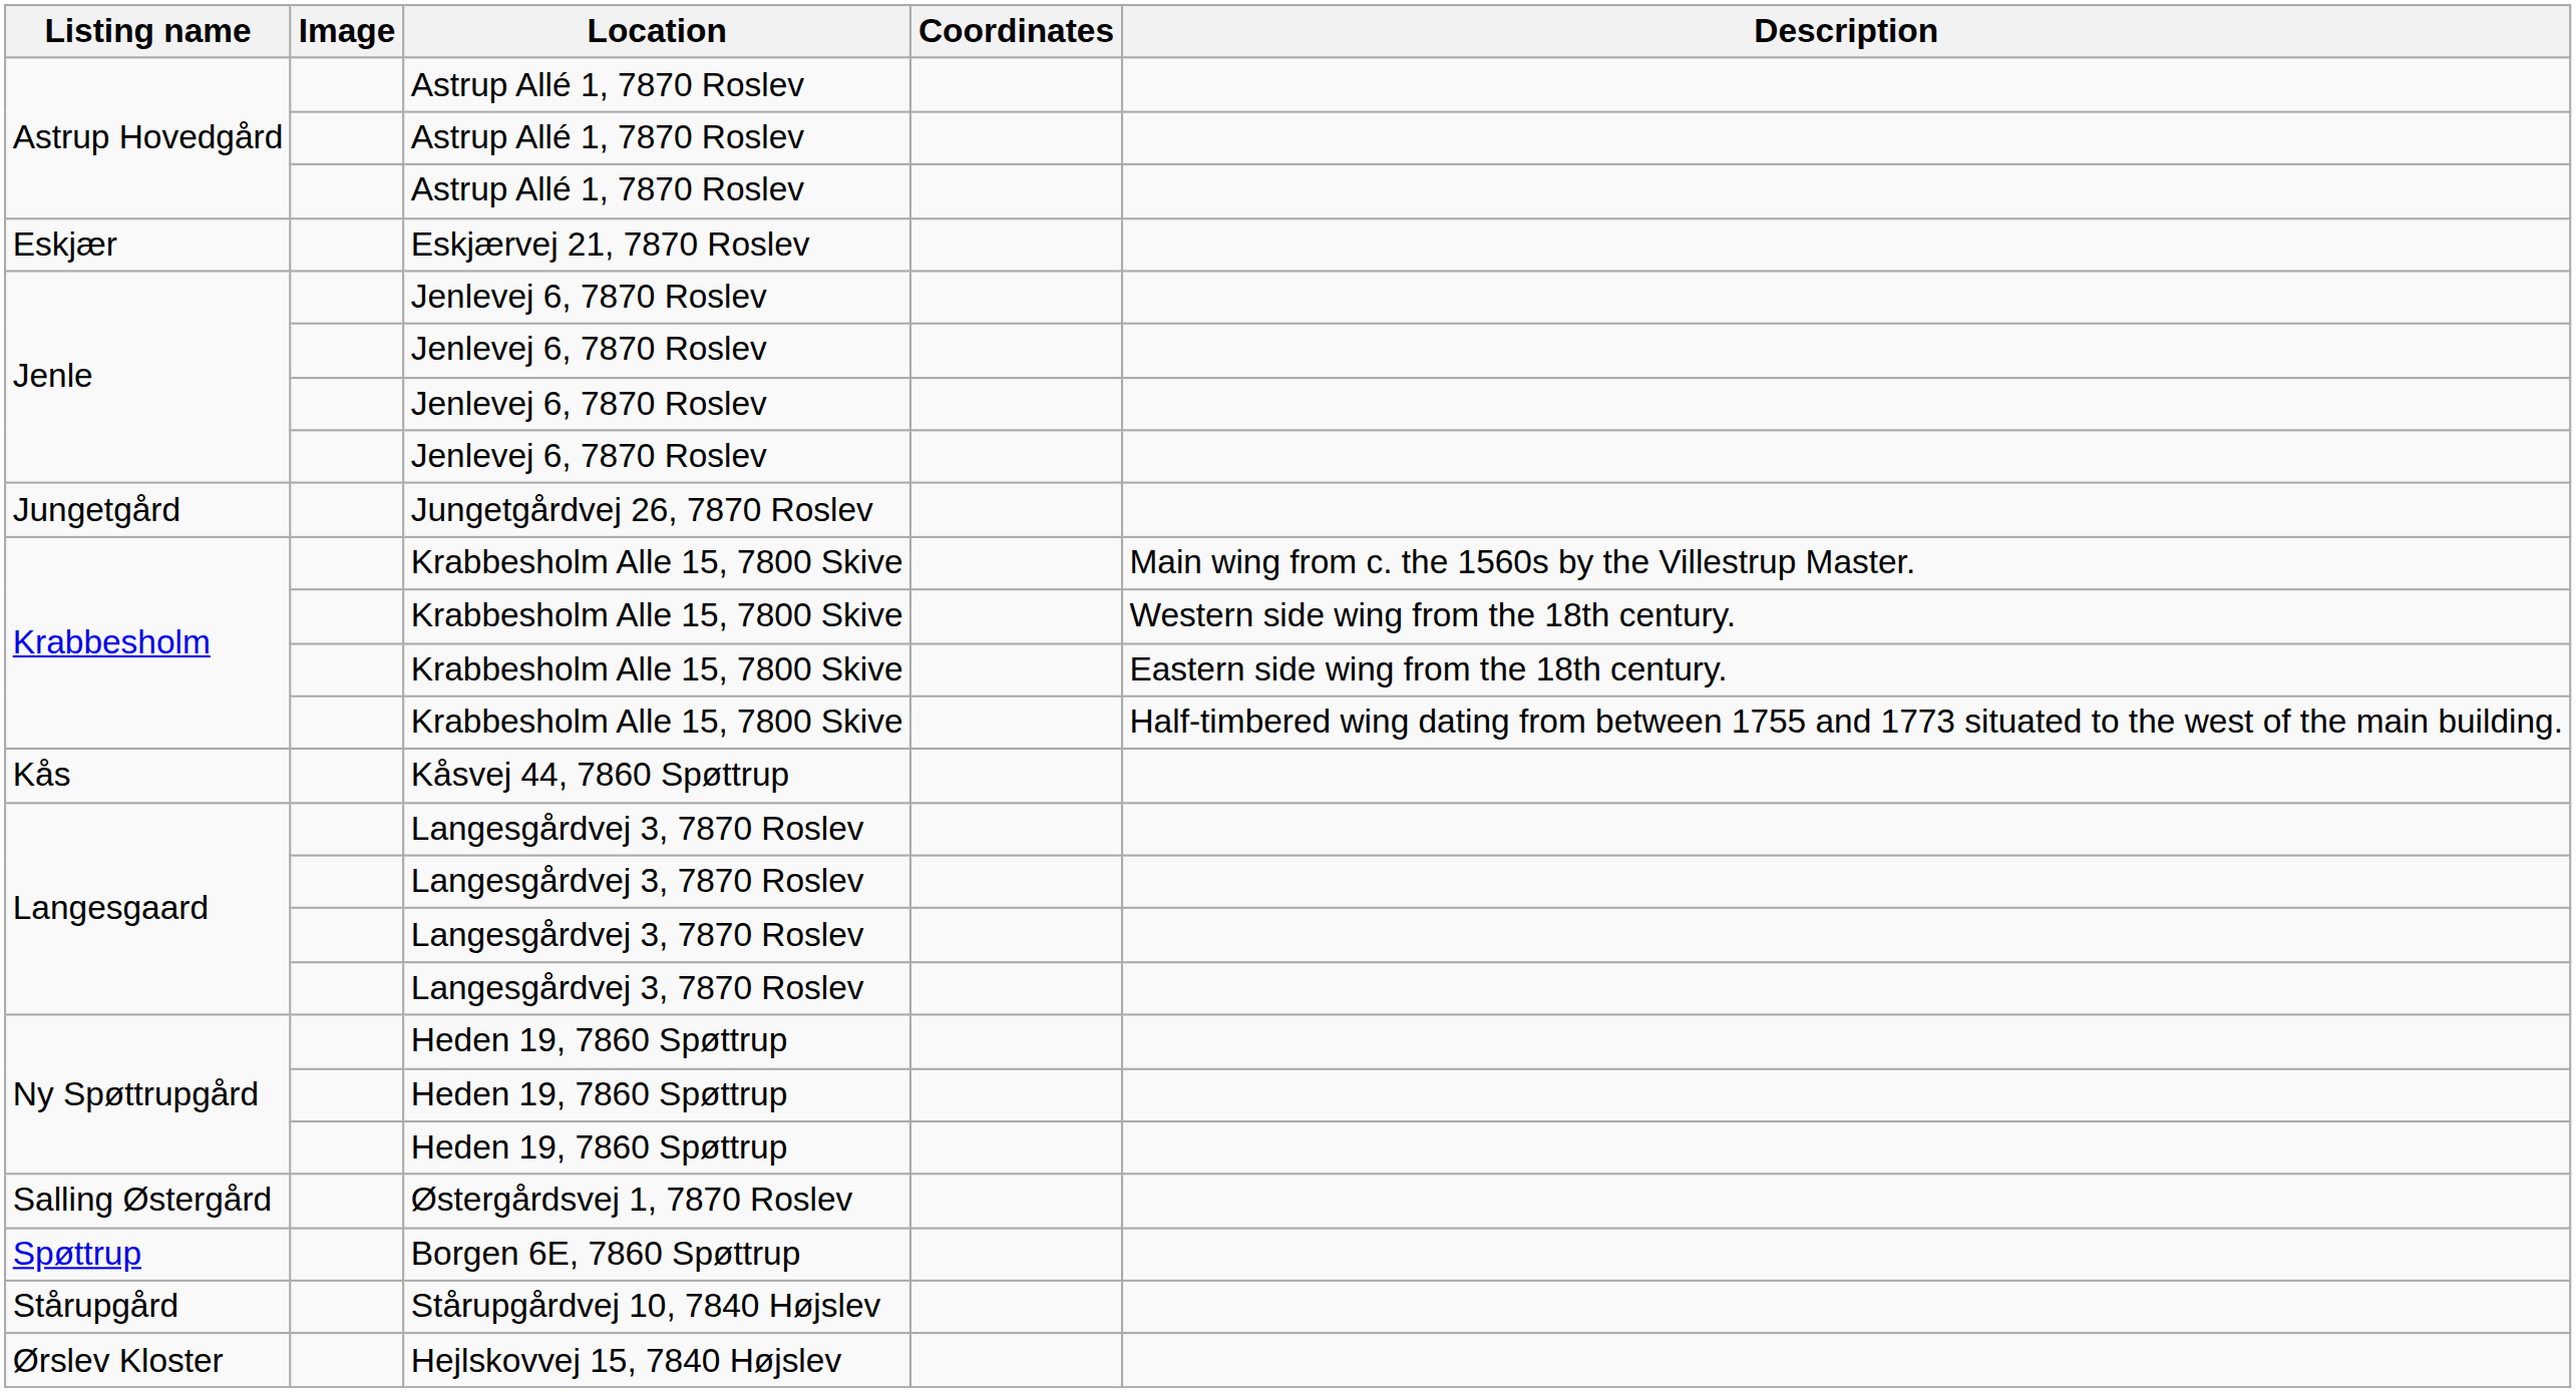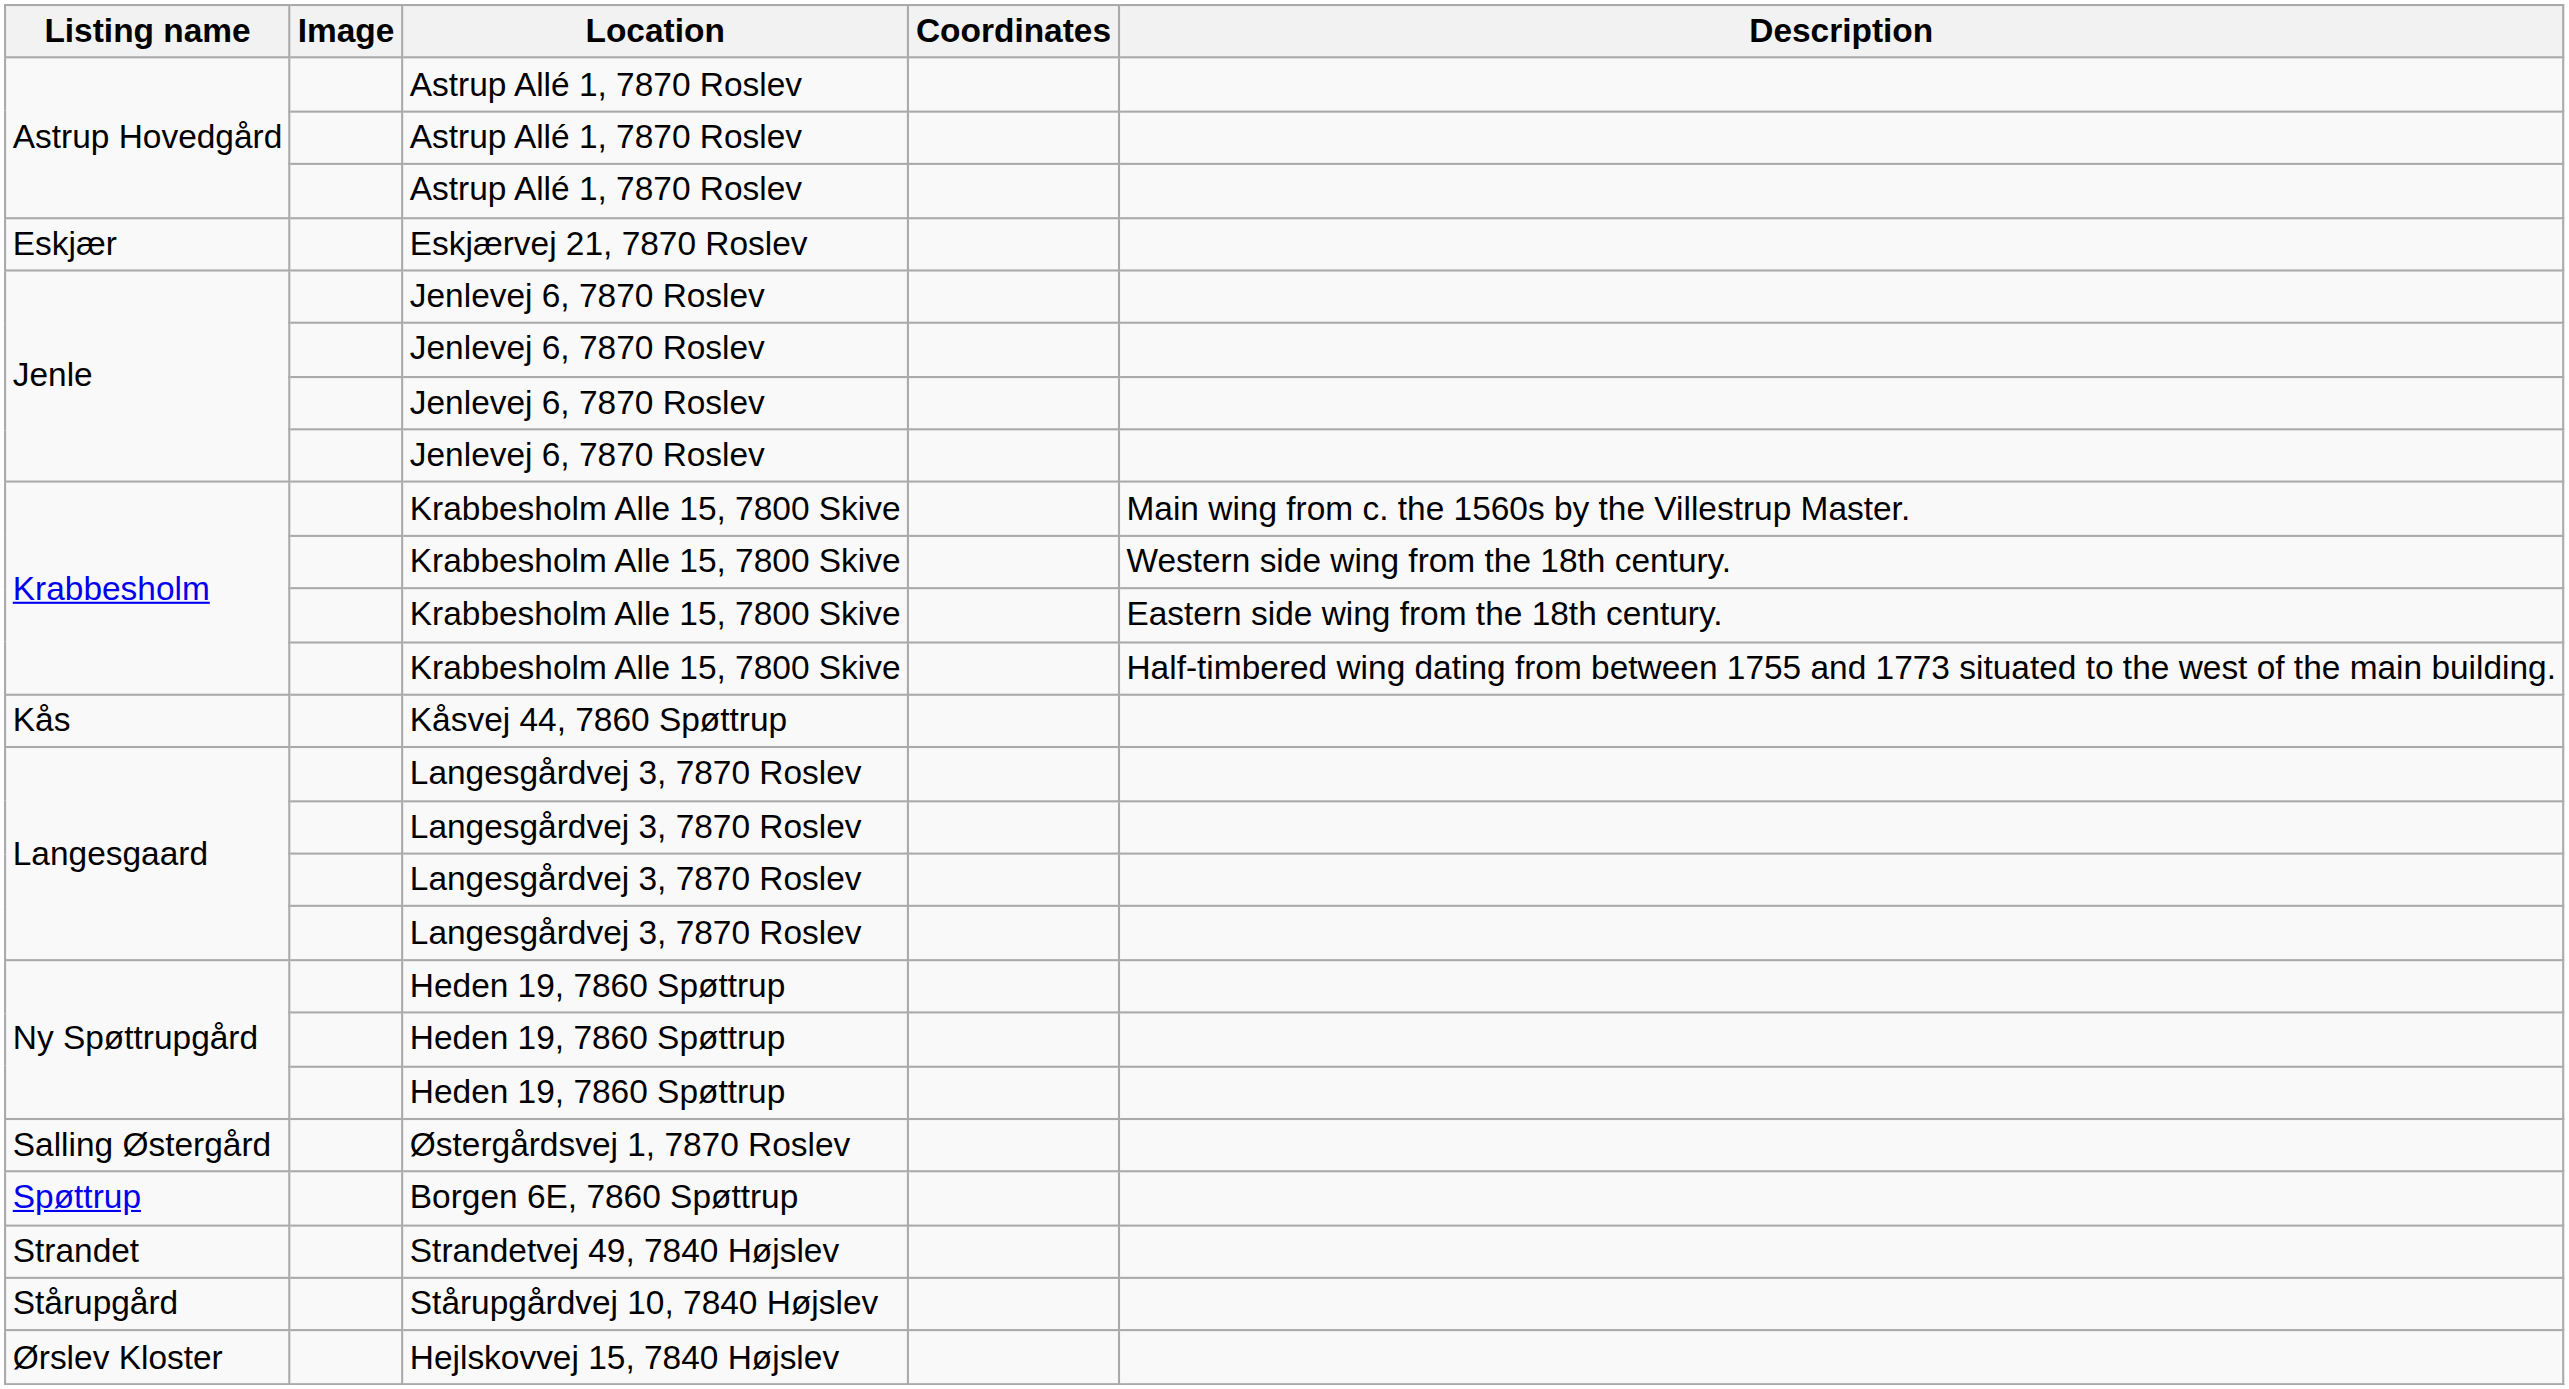 <table class="wikitable sortable">
 <tr>
 <th>Listing name</th>
 <th>Image</th>
 <th>Location</th>
 <th>Coordinates</th>
 <th>Description</th>
 </tr>
 <tr>
 <td rowspan="3">Astrup Hovedgård</td>
 <td></td>
 <td>Astrup Allé 1, 7870 Roslev</td>
 <td></td>
 <td></td>
 </tr>
 <tr>
 <td></td>
 <td>Astrup Allé 1, 7870 Roslev</td>
 <td></td>
 <td></td>
 </tr>
 <tr>
 <td></td>
 <td>Astrup Allé 1, 7870 Roslev</td>
 <td></td>
 <td></td>
 </tr>
 <tr>
 <td>Eskjær</td>
 <td></td>
 <td>Eskjærvej 21, 7870 Roslev</td>
 <td></td>
 <td></td>
 </tr>
 <tr>
 <td rowspan="4">Jenle</td>
 <td></td>
 <td>Jenlevej 6, 7870 Roslev</td>
 <td></td>
 <td></td>
 </tr>
 <tr>
 <td></td>
 <td>Jenlevej 6, 7870 Roslev</td>
 <td></td>
 <td></td>
 </tr>
 <tr>
 <td></td>
 <td>Jenlevej 6, 7870 Roslev</td>
 <td></td>
 <td></td>
 </tr>
 <tr>
 <td></td>
 <td>Jenlevej 6, 7870 Roslev</td>
-<td></td>
-<td></td>
-</tr>
-<tr>
-<td>Jungetgård</td>
-<td></td>
-<td>Jungetgårdvej 26, 7870 Roslev</td>
 <td></td>
 <td></td>
 </tr>
 <tr>
 <td rowspan="4"><a href='#'>Krabbesholm</a></td>
 <td></td>
 <td>Krabbesholm Alle 15, 7800 Skive</td>
 <td></td>
 <td>Main wing from c. the 1560s by the Villestrup Master.</td>
 </tr>
 <tr>
 <td></td>
 <td>Krabbesholm Alle 15, 7800 Skive</td>
 <td></td>
 <td>Western side wing from the 18th century.</td>
 </tr>
 <tr>
 <td></td>
 <td>Krabbesholm Alle 15, 7800 Skive</td>
 <td></td>
 <td>Eastern side wing from the 18th century.</td>
 </tr>
 <tr>
 <td></td>
 <td>Krabbesholm Alle 15, 7800 Skive</td>
 <td></td>
 <td>Half-timbered wing dating from between 1755 and 1773 situated to the west of the main building.</td>
 </tr>
 <tr>
 <td>Kås</td>
 <td></td>
 <td>Kåsvej 44, 7860 Spøttrup</td>
 <td></td>
 <td></td>
 </tr>
 <tr>
 <td rowspan="4">Langesgaard</td>
 <td></td>
 <td>Langesgårdvej 3, 7870 Roslev</td>
 <td></td>
 <td></td>
 </tr>
 <tr>
 <td></td>
 <td>Langesgårdvej 3, 7870 Roslev</td>
 <td></td>
 <td></td>
 </tr>
 <tr>
 <td></td>
 <td>Langesgårdvej 3, 7870 Roslev</td>
 <td></td>
 <td></td>
 </tr>
 <tr>
 <td></td>
 <td>Langesgårdvej 3, 7870 Roslev</td>
 <td></td>
 <td></td>
 </tr>
 <tr>
 <td rowspan="3">Ny Spøttrupgård</td>
 <td></td>
 <td>Heden 19, 7860 Spøttrup</td>
 <td></td>
 <td></td>
 </tr>
 <tr>
 <td></td>
 <td>Heden 19, 7860 Spøttrup</td>
 <td></td>
 <td></td>
 </tr>
 <tr>
 <td></td>
 <td>Heden 19, 7860 Spøttrup</td>
 <td></td>
 <td></td>
 </tr>
 <tr>
 <td>Salling Østergård</td>
 <td></td>
 <td>Østergårdsvej 1, 7870 Roslev</td>
 <td></td>
 <td></td>
 </tr>
 <tr>
 <td><a href='#'>Spøttrup</a></td>
 <td></td>
 <td>Borgen 6E, 7860 Spøttrup</td>
 <td></td>
 <td></td>
 </tr>
 <tr>
+<td>Strandet</td>
+<td></td>
+<td>Strandetvej 49, 7840 Højslev</td>
+<td></td>
+<td></td>
+</tr>
+<tr>
 <td>Stårupgård</td>
 <td></td>
 <td>Stårupgårdvej 10, 7840 Højslev</td>
 <td></td>
 <td></td>
 </tr>
 <tr>
 <td>Ørslev Kloster</td>
 <td></td>
 <td>Hejlskovvej 15, 7840 Højslev</td>
 <td></td>
 <td></td>
 </tr>
 <tr>
 </tr>
 </table>
